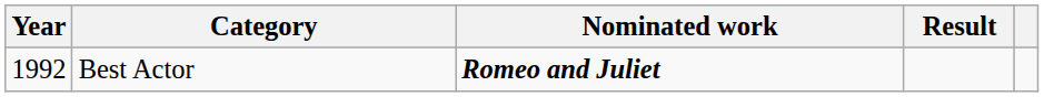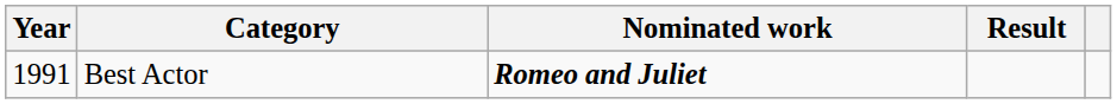 <table class=wikitable>
 <tr>
 <th scope="col" style="width:1em;">Year</th>
 <th scope="col" style="width:29em;">Category</th>
 <th scope="col" style="width:34em;">Nominated work</th>
 <th scope="col" style="width:5em;">Result</th>
 <th scope="col" style="width:1em;"></th>
 </tr>
 <tr>
-<td>1992</td>
+<td>1991</td>
 <td>Best Actor</td>
 <td><strong><em>Romeo and Juliet</em></strong></td>
 <td></td>
 <td></td>
 </tr>
 </table>
